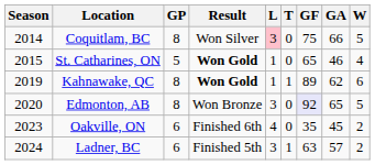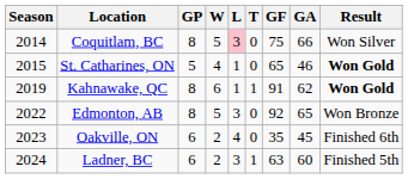 <table class="wikitable">
 <tr>
 <th>Season</th>
 <th>Location</th>
 <th>GP</th>
-<th>Result</th>
+<th>W</th>
 <th>L</th>
 <th>T</th>
 <th>GF</th>
 <th>GA</th>
-<th>W</th>
+<th>Result</th>
 </tr>
 <tr align="center">
 <td>2014</td>
 <td><a href='#'>Coquitlam, BC</a></td>
 <td>8</td>
-<td>Won Silver</td>
+<td>5</td>
 <td style="background: pink;">3</td>
 <td>0</td>
 <td>75</td>
 <td>66</td>
-<td>5</td>
+<td>Won Silver</td>
 </tr>
 <tr align="center">
 <td>2015</td>
 <td><a href='#'>St. Catharines, ON</a></td>
 <td>5</td>
-<td><strong>Won Gold</strong></td>
+<td>4</td>
 <td>1</td>
 <td>0</td>
 <td>65</td>
 <td>46</td>
-<td>4</td>
+<td><strong>Won Gold</strong></td>
 </tr>
 <tr align="center">
 <td>2019</td>
 <td><a href='#'>Kahnawake, QC</a></td>
 <td>8</td>
-<td><strong>Won Gold</strong></td>
+<td>6</td>
 <td>1</td>
 <td>1</td>
-<td>89</td>
+<td>91</td>
 <td>62</td>
-<td>6</td>
+<td><strong>Won Gold</strong></td>
 </tr>
 <tr align="center">
-<td>2020</td>
+<td>2022</td>
 <td><a href='#'>Edmonton, AB</a></td>
 <td>8</td>
-<td>Won Bronze</td>
+<td>5</td>
 <td>3</td>
 <td>0</td>
-<td style="background: lavender;">92</td>
+<td>92</td>
 <td>65</td>
-<td>5</td>
+<td>Won Bronze</td>
 </tr>
 <tr align="center">
 <td>2023</td>
 <td><a href='#'>Oakville, ON</a></td>
 <td>6</td>
-<td>Finished 6th</td>
+<td>2</td>
 <td>4</td>
 <td>0</td>
 <td>35</td>
 <td>45</td>
-<td>2</td>
+<td>Finished 6th</td>
 </tr>
 <tr align="center">
 <td>2024</td>
 <td><a href='#'>Ladner, BC</a></td>
 <td>6</td>
-<td>Finished 5th</td>
+<td>2</td>
 <td>3</td>
 <td>1</td>
 <td>63</td>
-<td>57</td>
-<td>2</td>
+<td>60</td>
+<td>Finished 5th</td>
 </tr>
 </table>
